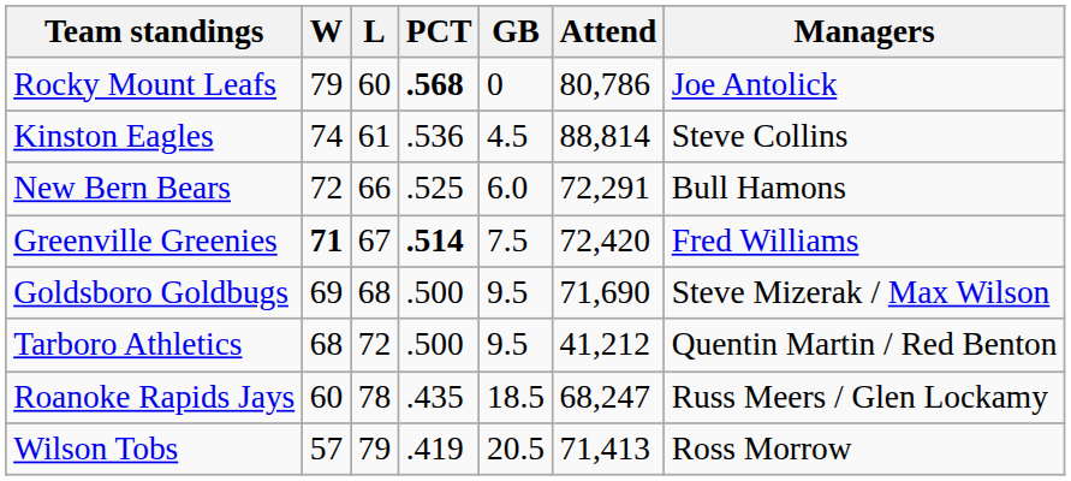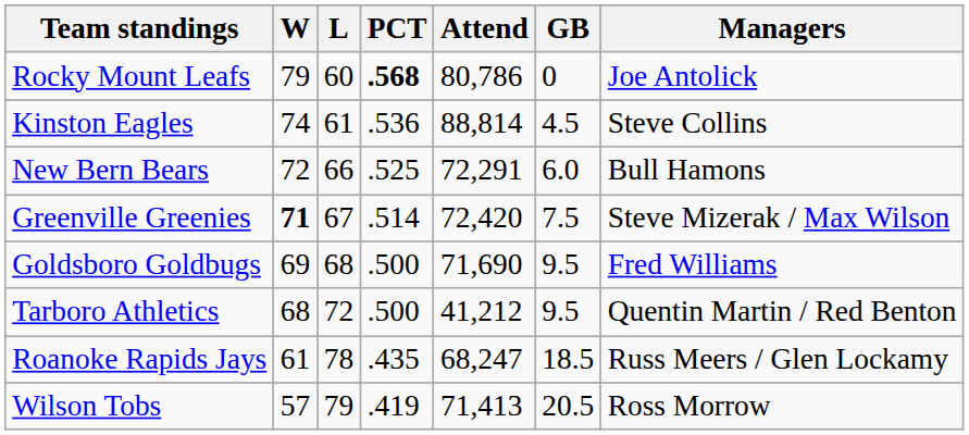 <table class="wikitable">
 <tr>
 <th>Team standings</th>
 <th>W</th>
 <th>L</th>
 <th>PCT</th>
+<th>Attend</th>
 <th>GB</th>
-<th>Attend</th>
 <th>Managers</th>
 </tr>
 <tr>
 <td><a href='#'>Rocky Mount Leafs</a></td>
 <td>79</td>
 <td>60</td>
 <td><strong>.568</strong></td>
+<td>80,786</td>
 <td>0</td>
-<td>80,786</td>
 <td><a href='#'>Joe Antolick</a></td>
 </tr>
 <tr>
 <td><a href='#'>Kinston Eagles</a></td>
 <td>74</td>
 <td>61</td>
 <td>.536</td>
+<td>88,814</td>
 <td>4.5</td>
-<td>88,814</td>
 <td>Steve Collins</td>
 </tr>
 <tr>
 <td><a href='#'>New Bern Bears</a></td>
 <td>72</td>
 <td>66</td>
 <td>.525</td>
+<td>72,291</td>
 <td>6.0</td>
-<td>72,291</td>
 <td>Bull Hamons</td>
 </tr>
 <tr>
 <td><a href='#'>Greenville Greenies</a></td>
 <td><strong>71</strong></td>
 <td>67</td>
-<td><strong>.514</strong></td>
+<td>.514</td>
+<td>72,420</td>
 <td>7.5</td>
-<td>72,420</td>
-<td><a href='#'>Fred Williams</a></td>
+<td>Steve Mizerak / <a href='#'>Max Wilson</a></td>
 </tr>
 <tr>
 <td><a href='#'>Goldsboro Goldbugs</a></td>
 <td>69</td>
 <td>68</td>
 <td>.500</td>
+<td>71,690</td>
 <td>9.5</td>
-<td>71,690</td>
-<td>Steve Mizerak / <a href='#'>Max Wilson</a></td>
+<td><a href='#'>Fred Williams</a></td>
 </tr>
 <tr>
 <td><a href='#'>Tarboro Athletics</a></td>
 <td>68</td>
 <td>72</td>
 <td>.500</td>
+<td>41,212</td>
 <td>9.5</td>
-<td>41,212</td>
 <td>Quentin Martin / Red Benton</td>
 </tr>
 <tr>
 <td><a href='#'>Roanoke Rapids Jays</a></td>
-<td>60</td>
+<td>61</td>
 <td>78</td>
 <td>.435</td>
+<td>68,247</td>
 <td>18.5</td>
-<td>68,247</td>
 <td>Russ Meers / Glen Lockamy</td>
 </tr>
 <tr>
 <td><a href='#'>Wilson Tobs</a></td>
 <td>57</td>
 <td>79</td>
 <td>.419</td>
+<td>71,413</td>
 <td>20.5</td>
-<td>71,413</td>
 <td>Ross Morrow</td>
 </tr>
 </table>
